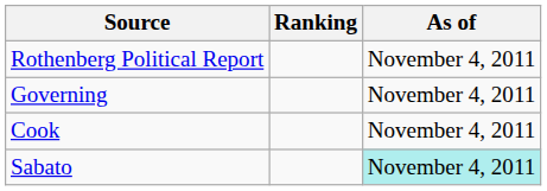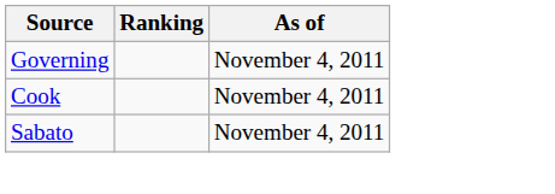 <table class="wikitable" style="text-align:center">
 <tr>
 <th>Source</th>
 <th>Ranking</th>
 <th>As of</th>
-</tr>
-<tr>
-<td align=left><a href='#'>Rothenberg Political Report</a></td>
-<td></td>
-<td>November 4, 2011</td>
 </tr>
 <tr>
 <td align=left><a href='#'>Governing</a></td>
 <td></td>
 <td>November 4, 2011</td>
 </tr>
 <tr>
 <td align=left><a href='#'>Cook</a></td>
 <td></td>
 <td>November 4, 2011</td>
 </tr>
 <tr>
 <td align=left><a href='#'>Sabato</a></td>
 <td></td>
-<td style="background: paleturquoise;">November 4, 2011</td>
+<td>November 4, 2011</td>
 </tr>
 </table>
